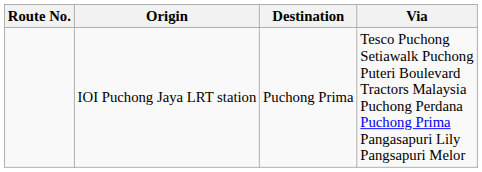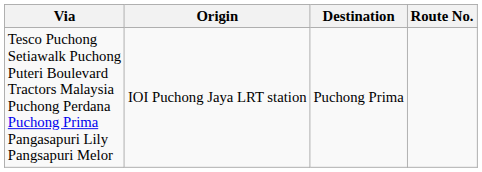 <table class="wikitable">
 <tr>
-<th>Route No.</th>
+<th>Via</th>
 <th>Origin</th>
 <th>Destination</th>
-<th>Via</th>
+<th>Route No.</th>
 </tr>
 <tr>
-<td><strong></strong></td>
+<td>Tesco Puchong <br> Setiawalk Puchong <br> Puteri Boulevard <br> Tractors Malaysia <br> Puchong Perdana <br>  <a href='#'>Puchong Prima</a> <br> Pangasapuri Lily<br>Pangsapuri Melor</td>
 <td> IOI Puchong Jaya LRT station</td>
 <td>Puchong Prima</td>
-<td>Tesco Puchong <br> Setiawalk Puchong <br> Puteri Boulevard <br> Tractors Malaysia <br> Puchong Perdana <br>  <a href='#'>Puchong Prima</a> <br> Pangasapuri Lily<br>Pangsapuri Melor</td>
+<td><strong></strong></td>
 </tr>
 </table>
